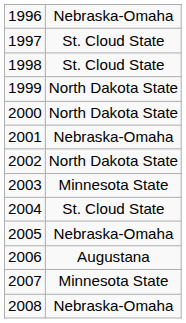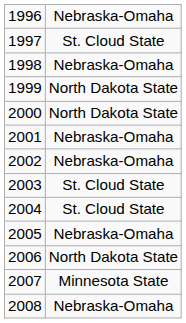 <table class="wikitable" style="text-align:center">
 <tr>
 <td>1996</td>
 <td>Nebraska-Omaha</td>
 </tr>
 <tr>
 <td>1997</td>
 <td>St. Cloud State</td>
 </tr>
 <tr>
 <td>1998</td>
-<td>St. Cloud State</td>
+<td>Nebraska-Omaha</td>
 </tr>
 <tr>
 <td>1999</td>
 <td>North Dakota State</td>
 </tr>
 <tr>
 <td>2000</td>
 <td>North Dakota State</td>
 </tr>
 <tr>
 <td>2001</td>
 <td>Nebraska-Omaha</td>
 </tr>
 <tr>
 <td>2002</td>
-<td>North Dakota State</td>
+<td>Nebraska-Omaha</td>
 </tr>
 <tr>
 <td>2003</td>
-<td>Minnesota State</td>
+<td>St. Cloud State</td>
 </tr>
 <tr>
 <td>2004</td>
 <td>St. Cloud State</td>
 </tr>
 <tr>
 <td>2005</td>
 <td>Nebraska-Omaha</td>
 </tr>
 <tr>
 <td>2006</td>
-<td>Augustana</td>
+<td>North Dakota State</td>
 </tr>
 <tr>
 <td>2007</td>
 <td>Minnesota State</td>
 </tr>
 <tr>
 <td>2008</td>
 <td>Nebraska-Omaha</td>
 </tr>
 </table>
